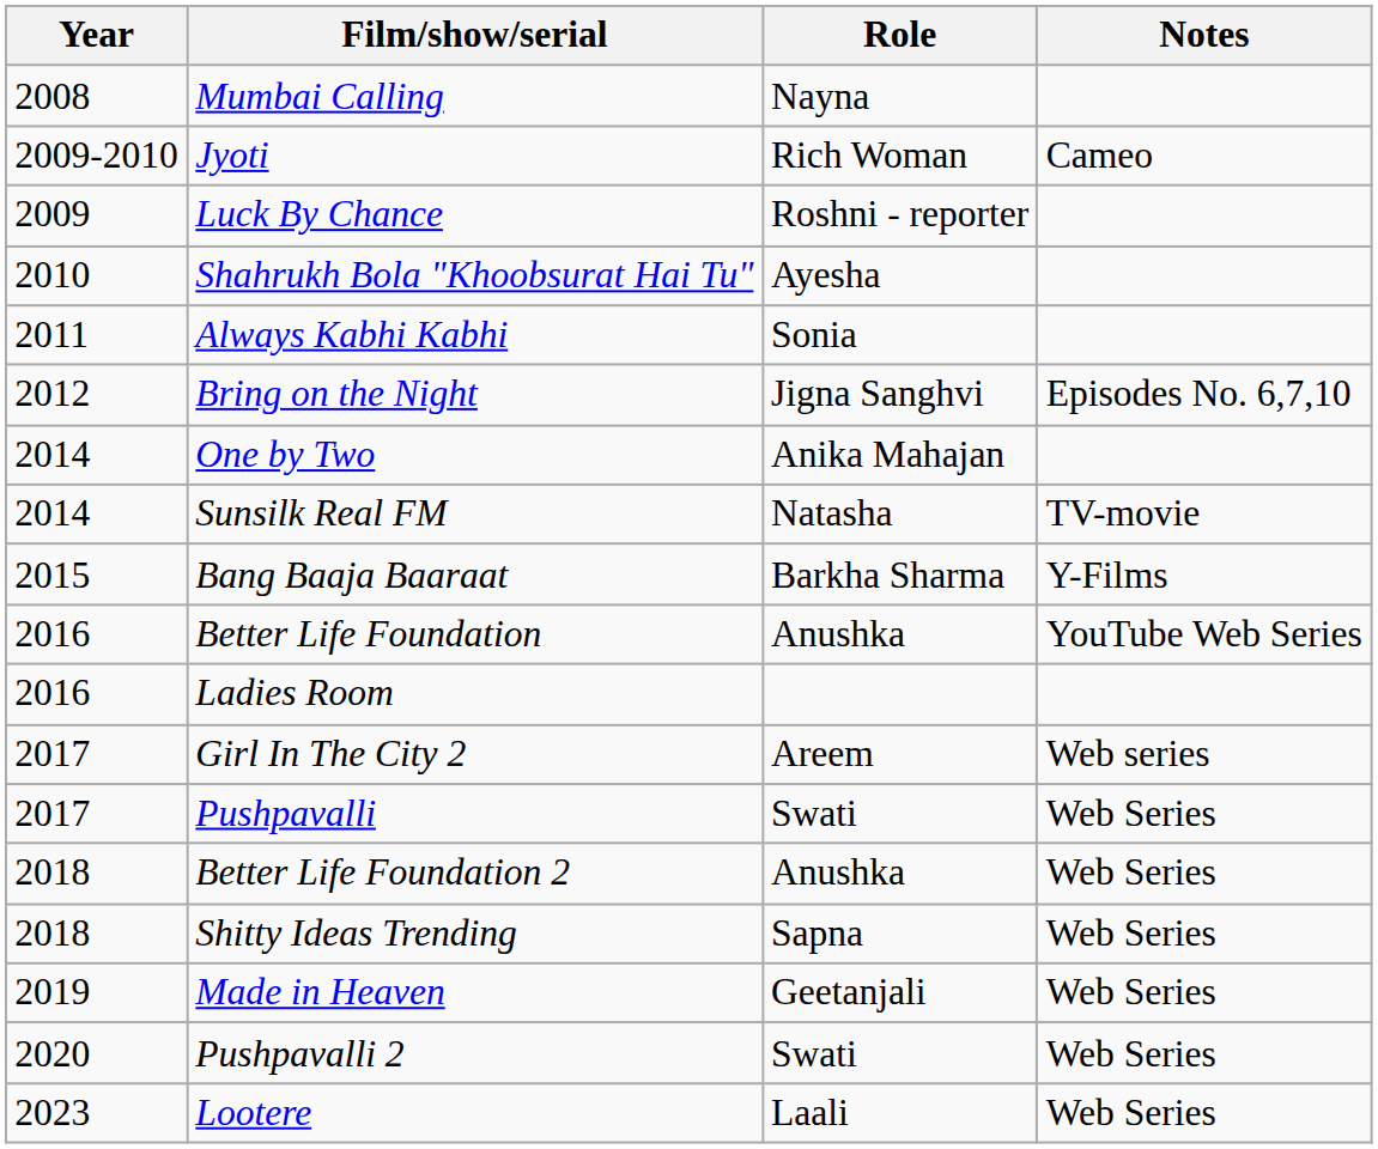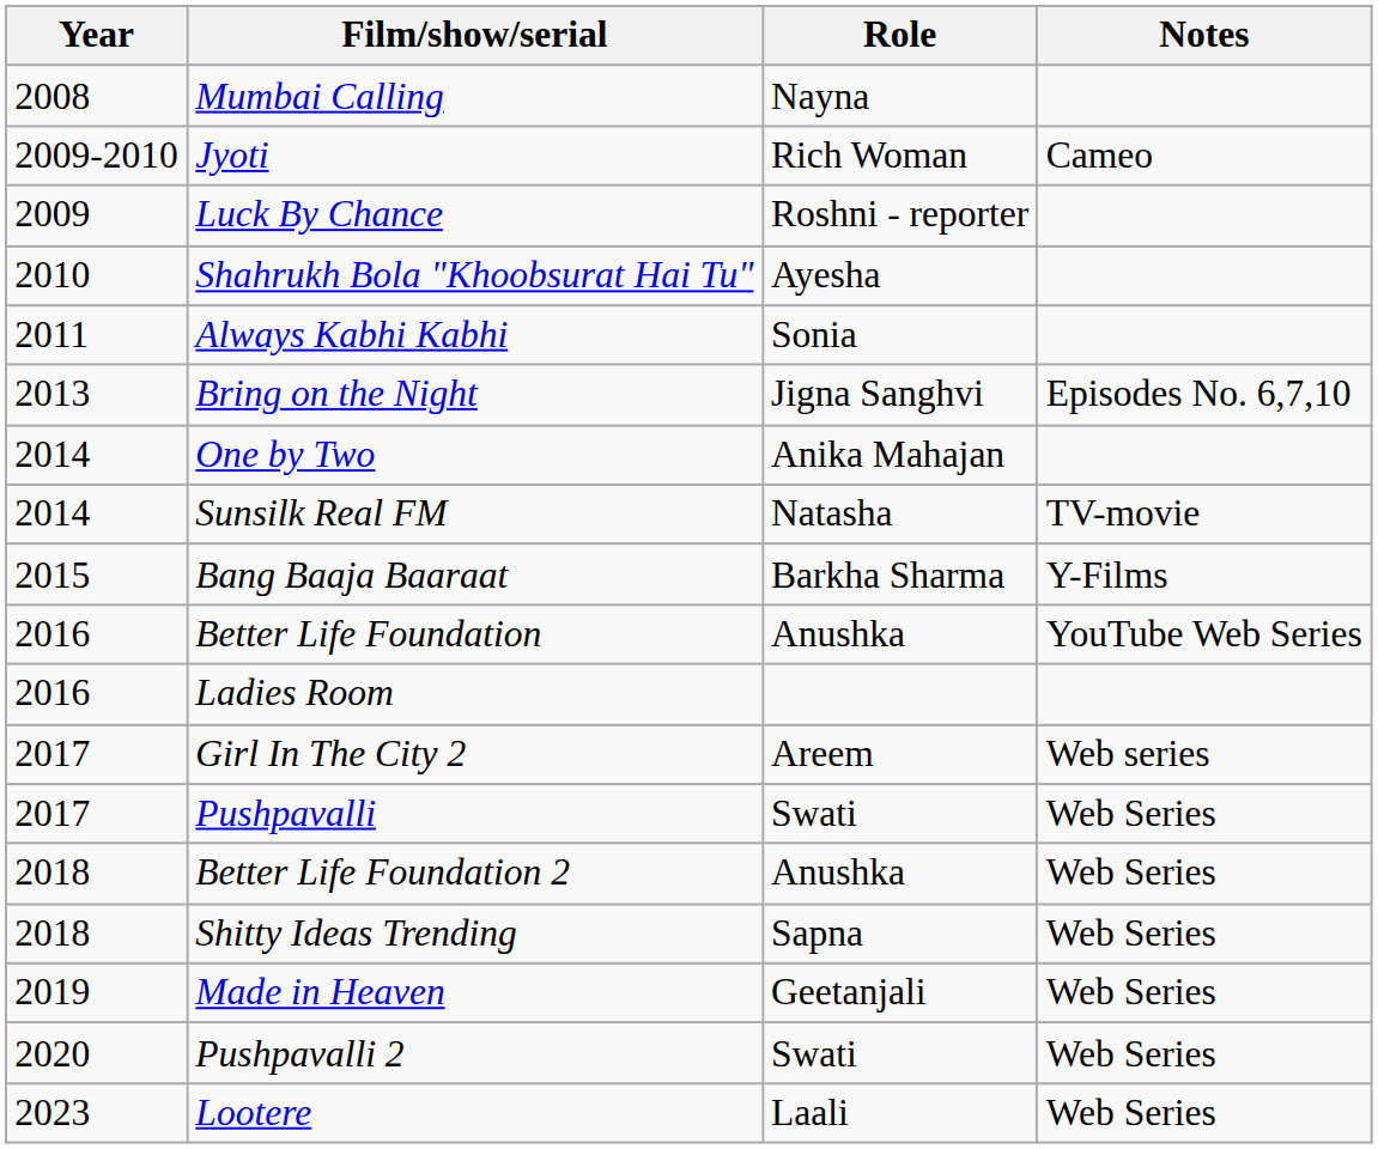 <table class="wikitable sortable">
 <tr>
 <th>Year</th>
 <th>Film/show/serial</th>
 <th>Role</th>
 <th>Notes</th>
 </tr>
 <tr>
 <td>2008</td>
 <td><em><a href='#'>Mumbai Calling</a></em></td>
 <td>Nayna</td>
 <td></td>
 </tr>
 <tr>
 <td>2009-2010</td>
 <td><em><a href='#'>Jyoti</a></em></td>
 <td>Rich Woman</td>
 <td>Cameo</td>
 </tr>
 <tr>
 <td>2009</td>
 <td><em><a href='#'>Luck By Chance</a></em></td>
 <td>Roshni - reporter</td>
 <td></td>
 </tr>
 <tr>
 <td>2010</td>
 <td><em><a href='#'>Shahrukh Bola "Khoobsurat Hai Tu"</a></em></td>
 <td>Ayesha</td>
 <td></td>
 </tr>
 <tr>
 <td>2011</td>
 <td><em><a href='#'>Always Kabhi Kabhi</a></em></td>
 <td>Sonia</td>
 <td></td>
 </tr>
 <tr>
-<td>2012</td>
+<td>2013</td>
 <td><em><a href='#'>Bring on the Night</a></em></td>
 <td>Jigna Sanghvi</td>
 <td>Episodes No. 6,7,10</td>
 </tr>
 <tr>
 <td>2014</td>
 <td><em><a href='#'>One by Two</a></em></td>
 <td>Anika Mahajan</td>
 <td></td>
 </tr>
 <tr>
 <td>2014</td>
 <td><em>Sunsilk Real FM</em></td>
 <td>Natasha</td>
 <td>TV-movie</td>
 </tr>
 <tr>
 <td>2015</td>
 <td><em>Bang Baaja Baaraat</em></td>
 <td>Barkha Sharma</td>
 <td>Y-Films</td>
 </tr>
 <tr>
 <td>2016</td>
 <td><em>Better Life Foundation</em></td>
 <td>Anushka</td>
 <td>YouTube Web Series</td>
 </tr>
 <tr>
 <td>2016</td>
 <td><em>Ladies Room</em></td>
 <td></td>
 <td></td>
 </tr>
 <tr>
 <td>2017</td>
 <td><em>Girl In The City 2</em></td>
 <td>Areem</td>
 <td>Web series</td>
 </tr>
 <tr>
 <td>2017</td>
 <td><em><a href='#'>Pushpavalli</a></em></td>
 <td>Swati</td>
 <td>Web Series</td>
 </tr>
 <tr>
 <td>2018</td>
 <td><em>Better Life Foundation 2</em></td>
 <td>Anushka</td>
 <td>Web Series</td>
 </tr>
 <tr>
 <td>2018</td>
 <td><em>Shitty Ideas Trending</em></td>
 <td>Sapna</td>
 <td>Web Series</td>
 </tr>
 <tr>
 <td>2019</td>
 <td><a href='#'><em>Made in Heaven</em></a></td>
 <td>Geetanjali</td>
 <td>Web Series</td>
 </tr>
 <tr>
 <td>2020</td>
 <td><em>Pushpavalli 2</em></td>
 <td>Swati</td>
 <td>Web Series</td>
 </tr>
 <tr>
 <td>2023</td>
 <td><em><a href='#'>Lootere</a></em></td>
 <td>Laali</td>
 <td>Web Series</td>
 </tr>
 </table>
